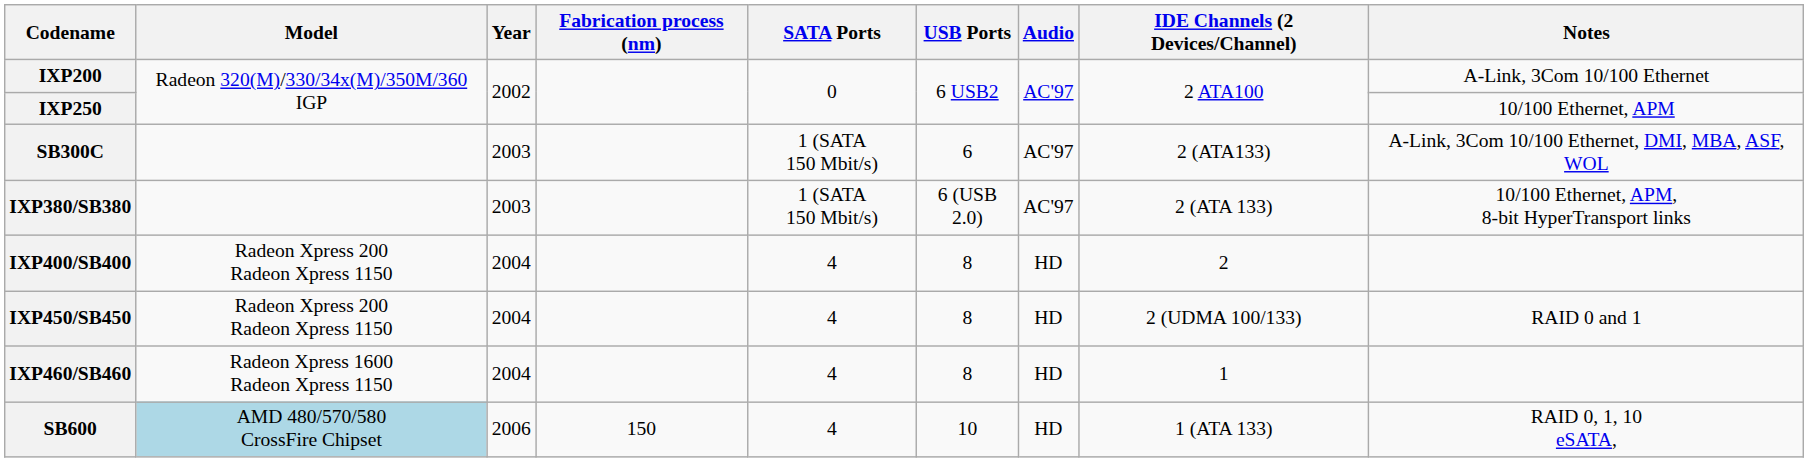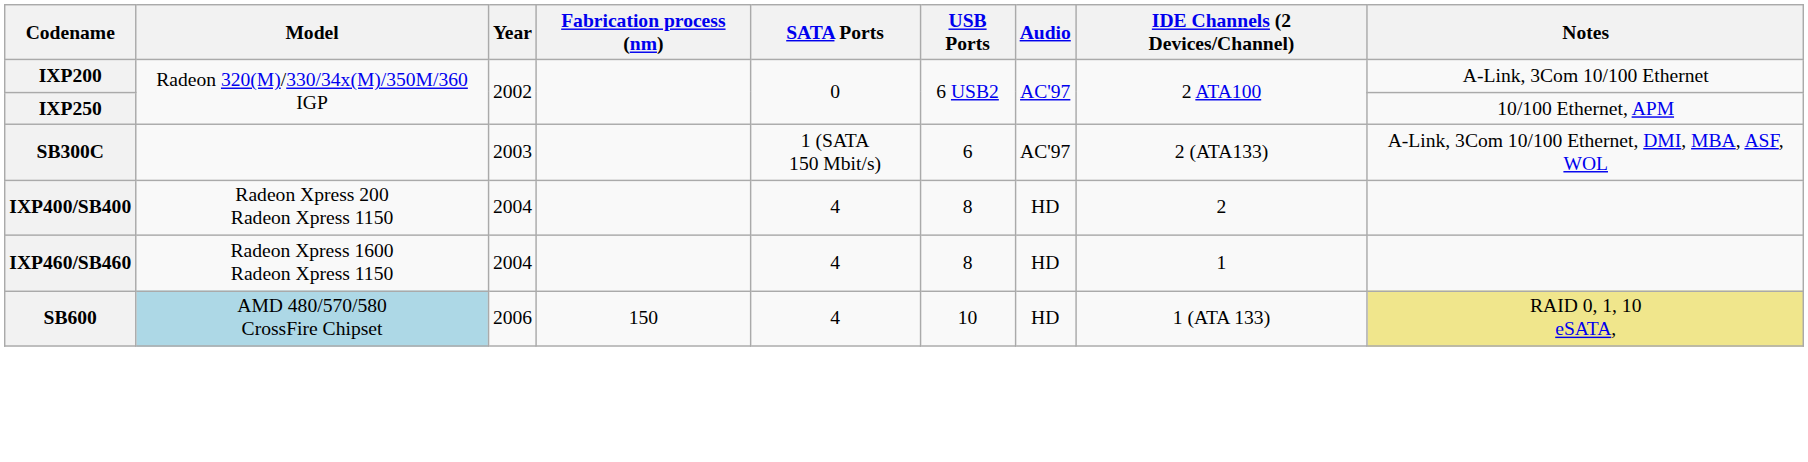 <table class="wikitable" style="font-size: 85%; text-align: center; width: auto;">
 <tr>
 <th>Codename</th>
 <th>Model</th>
 <th>Year</th>
 <th><a href='#'>Fabrication process</a> (<a href='#'>nm</a>)</th>
 <th><a href='#'>SATA</a> Ports</th>
 <th><a href='#'>USB</a> Ports</th>
 <th><a href='#'>Audio</a></th>
 <th><a href='#'>IDE Channels</a> (2 Devices/Channel)</th>
 <th>Notes</th>
 </tr>
 <tr>
 <th scope="row">IXP200</th>
 <td rowspan=2>Radeon <a href='#'>320(M)</a>/<a href='#'>330/34x(M)/350M/360</a> IGP</td>
 <td rowspan=2>2002</td>
 <td rowspan=2></td>
 <td rowspan=2>0</td>
 <td rowspan=2>6 <a href='#'>USB2</a></td>
 <td rowspan=2><a href='#'>AC'97</a></td>
 <td rowspan=2>2 <a href='#'>ATA100</a></td>
 <td>A-Link, 3Com 10/100 Ethernet</td>
 </tr>
 <tr>
 <th scope="row">IXP250</th>
 <td>10/100 Ethernet, <a href='#'>APM</a></td>
 </tr>
 <tr>
 <th style="text-align:center;">SB300C</th>
 <td></td>
 <td>2003</td>
 <td></td>
 <td>1 (SATA 150 Mbit/s)</td>
 <td>6</td>
 <td>AC'97</td>
 <td>2 (ATA133)</td>
 <td>A-Link, 3Com 10/100 Ethernet, <a href='#'>DMI</a>, <a href='#'>MBA</a>, <a href='#'>ASF</a>, <a href='#'>WOL</a></td>
 </tr>
 <tr>
-<th style="text-align:center;">IXP380/SB380</th>
-<td></td>
-<td>2003</td>
-<td></td>
-<td>1 (SATA 150 Mbit/s)</td>
-<td>6 (USB 2.0)</td>
-<td>AC'97</td>
-<td>2 (ATA 133)</td>
-<td>10/100 Ethernet, <a href='#'>APM</a>, <br>8-bit HyperTransport links</td>
-</tr>
-<tr>
 <th style="text-align:center;">IXP400/SB400</th>
 <td>Radeon Xpress 200<br>Radeon Xpress 1150</td>
 <td>2004</td>
 <td></td>
 <td>4</td>
 <td>8</td>
 <td>HD</td>
 <td>2</td>
 <td></td>
-</tr>
-<tr>
-<th style="text-align:center;">IXP450/SB450</th>
-<td>Radeon Xpress 200<br>Radeon Xpress 1150</td>
-<td>2004</td>
-<td></td>
-<td>4</td>
-<td>8</td>
-<td>HD</td>
-<td>2 (UDMA 100/133)</td>
-<td>RAID 0 and 1</td>
 </tr>
 <tr>
 <th style="text-align:center;">IXP460/SB460</th>
 <td>Radeon Xpress 1600<br>Radeon Xpress 1150</td>
 <td>2004</td>
 <td></td>
 <td>4</td>
 <td>8</td>
 <td>HD</td>
 <td>1</td>
 <td></td>
 </tr>
 <tr>
 <th style="text-align:center;">SB600</th>
 <td style="background: lightblue;">AMD 480/570/580 <br>CrossFire Chipset</td>
 <td>2006</td>
 <td>150</td>
 <td>4</td>
 <td>10</td>
 <td>HD</td>
 <td>1 (ATA 133)</td>
-<td>RAID 0, 1, 10<br><a href='#'>eSATA</a>, </td>
+<td style="background: khaki;">RAID 0, 1, 10<br><a href='#'>eSATA</a>, </td>
 </tr>
 </table>
